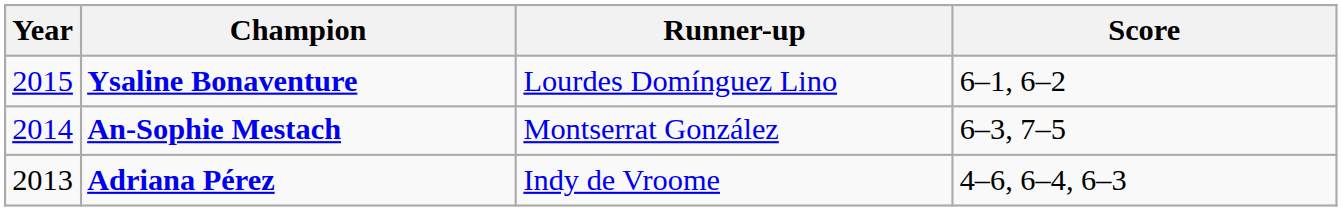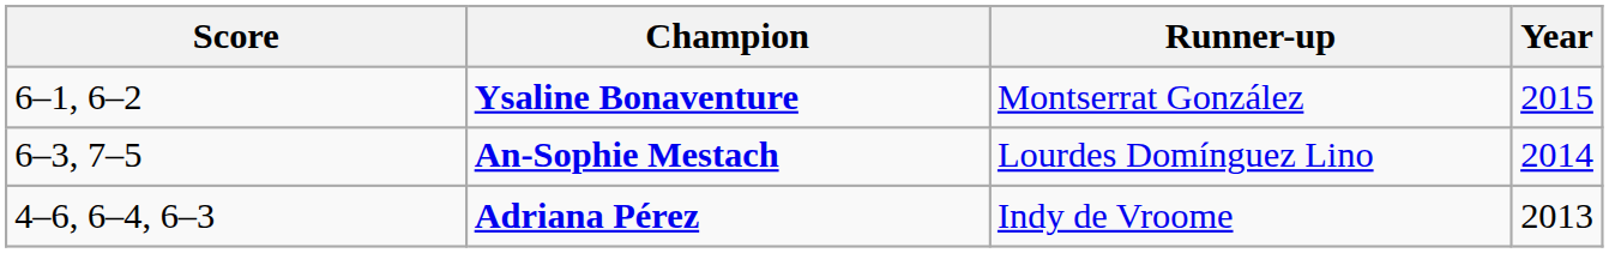 <table class="wikitable" style="font-size:90%">
 <tr>
-<th>Year</th>
+<th width="175">Score</th>
 <th width="200">Champion</th>
 <th width="200">Runner-up</th>
-<th width="175">Score</th>
+<th>Year</th>
 </tr>
 <tr>
+<td>6–1, 6–2</td>
+<td> <strong><a href='#'>Ysaline Bonaventure</a></strong></td>
+<td> <a href='#'>Montserrat González</a></td>
 <td><a href='#'>2015</a></td>
-<td> <strong><a href='#'>Ysaline Bonaventure</a></strong></td>
-<td> <a href='#'>Lourdes Domínguez Lino</a></td>
-<td>6–1, 6–2</td>
 </tr>
 <tr>
+<td>6–3, 7–5</td>
+<td> <strong><a href='#'>An-Sophie Mestach</a></strong></td>
+<td> <a href='#'>Lourdes Domínguez Lino</a></td>
 <td><a href='#'>2014</a></td>
-<td> <strong><a href='#'>An-Sophie Mestach</a></strong></td>
-<td> <a href='#'>Montserrat González</a></td>
-<td>6–3, 7–5</td>
 </tr>
 <tr>
-<td>2013</td>
+<td>4–6, 6–4, 6–3</td>
 <td> <strong><a href='#'>Adriana Pérez</a></strong></td>
 <td> <a href='#'>Indy de Vroome</a></td>
-<td>4–6, 6–4, 6–3</td>
+<td>2013</td>
 </tr>
 </table>
